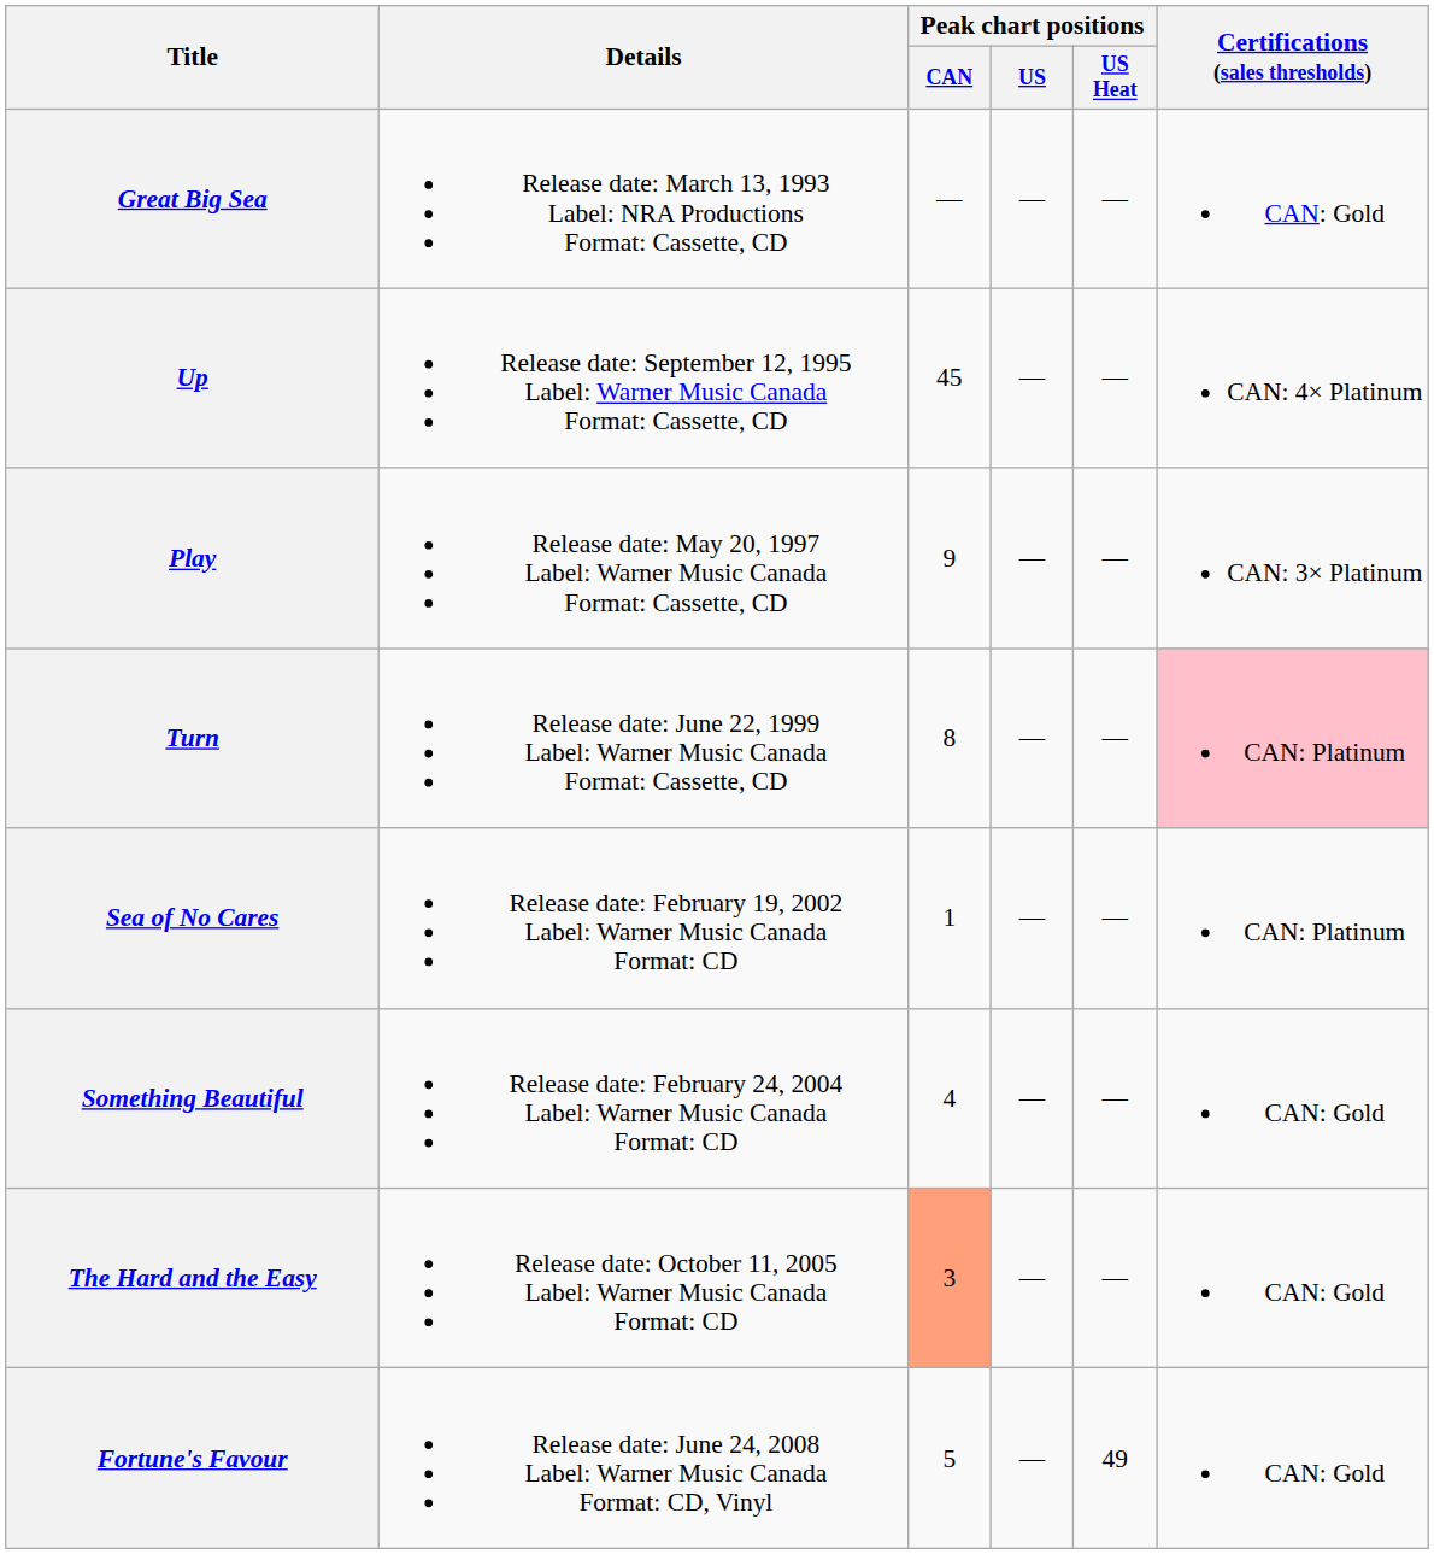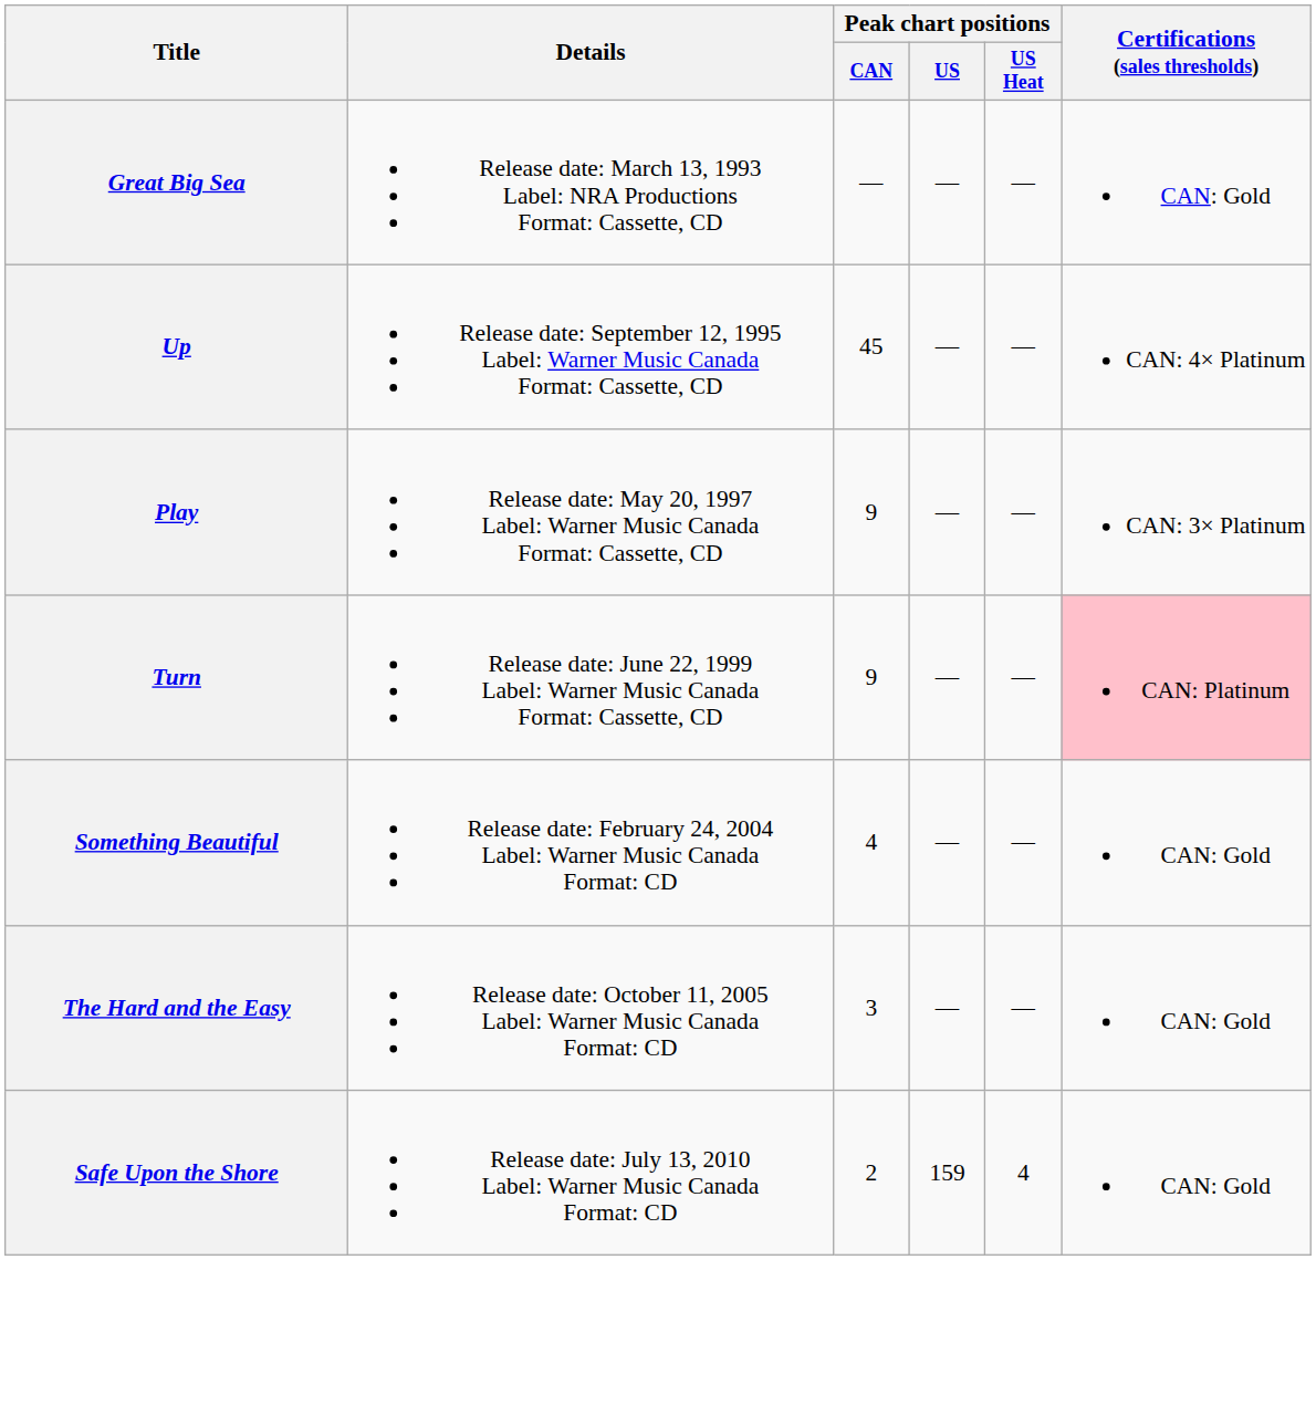 <table class="wikitable plainrowheaders" style="text-align:center;">
 <tr>
 <th rowspan="2" style="width:14em;">Title</th>
 <th rowspan="2" style="width:20em;">Details</th>
 <th colspan="3">Peak chart positions</th>
 <th rowspan="2"><a href='#'>Certifications</a><br><small>(<a href='#'>sales thresholds</a>)</small></th>
 </tr>
 <tr style="font-size:smaller;">
 <th width="45"><a href='#'>CAN</a></th>
 <th width="45"><a href='#'>US</a></th>
 <th width="45"><a href='#'>US Heat</a></th>
 </tr>
 <tr>
 <th scope="row"><em><a href='#'>Great Big Sea</a></em></th>
 <td><br><ul><li>Release date: March 13, 1993</li><li>Label: NRA Productions</li><li>Format: Cassette, CD</li></ul></td>
 <td>—</td>
 <td>—</td>
 <td>—</td>
 <td><br><ul><li><a href='#'>CAN</a>: Gold</li></ul></td>
 </tr>
 <tr>
 <th scope="row"><em><a href='#'>Up</a></em></th>
 <td><br><ul><li>Release date: September 12, 1995</li><li>Label: <a href='#'>Warner Music Canada</a></li><li>Format: Cassette, CD</li></ul></td>
 <td>45</td>
 <td>—</td>
 <td>—</td>
 <td><br><ul><li>CAN: 4× Platinum</li></ul></td>
 </tr>
 <tr>
 <th scope="row"><em><a href='#'>Play</a></em></th>
 <td><br><ul><li>Release date: May 20, 1997</li><li>Label: Warner Music Canada</li><li>Format: Cassette, CD</li></ul></td>
 <td>9</td>
 <td>—</td>
 <td>—</td>
 <td><br><ul><li>CAN: 3× Platinum</li></ul></td>
 </tr>
 <tr>
 <th scope="row"><em><a href='#'>Turn</a></em></th>
 <td><br><ul><li>Release date: June 22, 1999</li><li>Label: Warner Music Canada</li><li>Format: Cassette, CD</li></ul></td>
-<td>8</td>
+<td>9</td>
 <td>—</td>
 <td>—</td>
 <td style="background: pink;"><br><ul><li>CAN: Platinum</li></ul></td>
-</tr>
-<tr>
-<th scope="row"><em><a href='#'>Sea of No Cares</a></em></th>
-<td><br><ul><li>Release date: February 19, 2002</li><li>Label: Warner Music Canada</li><li>Format: CD</li></ul></td>
-<td>1</td>
-<td>—</td>
-<td>—</td>
-<td><br><ul><li>CAN: Platinum</li></ul></td>
 </tr>
 <tr>
 <th scope="row"><em><a href='#'>Something Beautiful</a></em></th>
 <td><br><ul><li>Release date: February 24, 2004</li><li>Label: Warner Music Canada</li><li>Format: CD</li></ul></td>
 <td>4</td>
 <td>—</td>
 <td>—</td>
 <td><br><ul><li>CAN: Gold</li></ul></td>
 </tr>
 <tr>
 <th scope="row"><em><a href='#'>The Hard and the Easy</a></em></th>
 <td><br><ul><li>Release date: October 11, 2005</li><li>Label: Warner Music Canada</li><li>Format: CD</li></ul></td>
-<td style="background: lightsalmon;">3</td>
+<td>3</td>
 <td>—</td>
 <td>—</td>
 <td><br><ul><li>CAN: Gold</li></ul></td>
 </tr>
 <tr>
-<th scope="row"><em><a href='#'>Fortune's Favour</a></em></th>
-<td><br><ul><li>Release date: June 24, 2008</li><li>Label: Warner Music Canada</li><li>Format: CD, Vinyl</li></ul></td>
-<td>5</td>
-<td>—</td>
-<td>49</td>
+<th scope="row"><em><a href='#'>Safe Upon the Shore</a></em></th>
+<td><br><ul><li>Release date: July 13, 2010</li><li>Label: Warner Music Canada</li><li>Format: CD</li></ul></td>
+<td>2</td>
+<td>159</td>
+<td>4</td>
 <td><br><ul><li>CAN: Gold</li></ul></td>
 </tr>
 </table>
